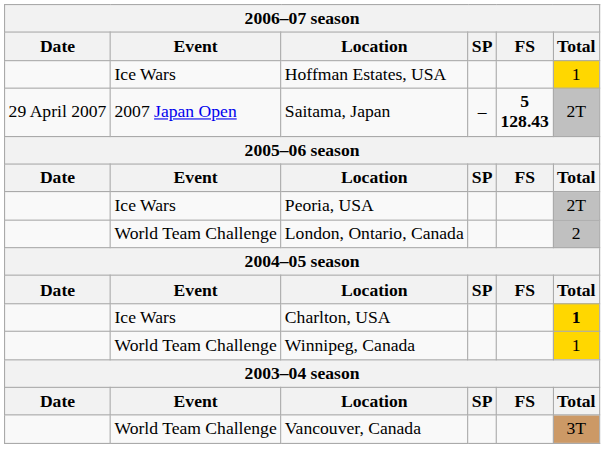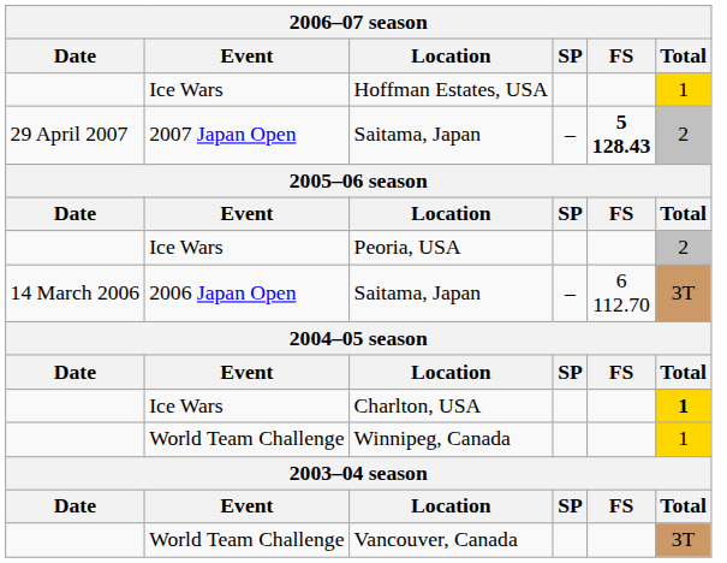 <table class="wikitable">
 <tr>
 <th colspan=6>2006–07 season</th>
 </tr>
 <tr>
 <th>Date</th>
 <th>Event</th>
 <th>Location</th>
 <th>SP</th>
 <th>FS</th>
 <th>Total</th>
 </tr>
 <tr>
 <td></td>
 <td>Ice Wars</td>
 <td>Hoffman Estates, USA</td>
 <td></td>
 <td></td>
 <td align=center bgcolor=gold>1</td>
 </tr>
 <tr>
 <td>29 April 2007</td>
 <td>2007 <a href='#'>Japan Open</a></td>
 <td>Saitama, Japan</td>
 <td align=center>–</td>
 <td align=center><strong>5 <br> 128.43</strong></td>
-<td align=center bgcolor=silver>2T</td>
+<td align=center bgcolor=silver>2</td>
 </tr>
 <tr>
 <th colspan=6>2005–06 season</th>
 </tr>
 <tr>
 <th>Date</th>
 <th>Event</th>
 <th>Location</th>
 <th>SP</th>
 <th>FS</th>
 <th>Total</th>
 </tr>
 <tr>
 <td></td>
 <td>Ice Wars</td>
 <td>Peoria, USA</td>
 <td></td>
 <td></td>
-<td align=center bgcolor=silver>2T</td>
+<td align=center bgcolor=silver>2</td>
 </tr>
 <tr>
-<td></td>
-<td>World Team Challenge</td>
-<td>London, Ontario, Canada</td>
-<td></td>
-<td></td>
-<td align=center bgcolor=silver>2</td>
+<td>14 March 2006</td>
+<td>2006 <a href='#'>Japan Open</a></td>
+<td>Saitama, Japan</td>
+<td align=center>–</td>
+<td align=center>6 <br> 112.70</td>
+<td align=center bgcolor=cc9966>3T</td>
 </tr>
 <tr>
 <th colspan=6>2004–05 season</th>
 </tr>
 <tr>
 <th>Date</th>
 <th>Event</th>
 <th>Location</th>
 <th>SP</th>
 <th>FS</th>
 <th>Total</th>
 </tr>
 <tr>
 <td></td>
 <td>Ice Wars</td>
 <td>Charlton, USA</td>
 <td></td>
 <td></td>
 <td align=center bgcolor=gold><strong>1</strong></td>
 </tr>
 <tr>
 <td></td>
 <td>World Team Challenge</td>
 <td>Winnipeg, Canada</td>
 <td></td>
 <td></td>
 <td align=center bgcolor=gold>1</td>
 </tr>
 <tr>
 <th colspan=6>2003–04 season</th>
 </tr>
 <tr>
 <th>Date</th>
 <th>Event</th>
 <th>Location</th>
 <th>SP</th>
 <th>FS</th>
 <th>Total</th>
 </tr>
 <tr>
 <td></td>
 <td>World Team Challenge</td>
 <td>Vancouver, Canada</td>
 <td></td>
 <td></td>
 <td align=center bgcolor=cc9966>3T</td>
 </tr>
 </table>
